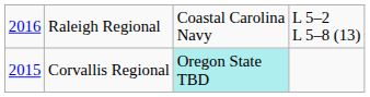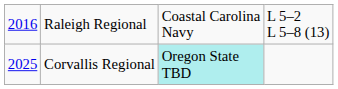 <table class="wikitable">
 <tr>
 <td><a href='#'>2016</a></td>
 <td>Raleigh Regional</td>
 <td>Coastal Carolina<br>Navy</td>
 <td>L 5–2<br>L 5–8 (13)</td>
 </tr>
 <tr>
-<td><a href='#'>2015</a></td>
+<td><a href='#'>2025</a></td>
 <td>Corvallis Regional</td>
 <td style="background: paleturquoise;">Oregon State<br>TBD</td>
 <td></td>
 </tr>
 </table>
